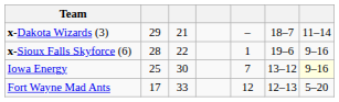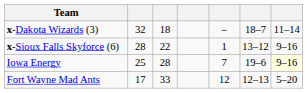 <table class="wikitable" style="text-align:center">
 <tr>
 <th style="width:180px">Team</th>
 <th style="width:30px"></th>
 <th style="width:30px"></th>
 <th style="width:40px"></th>
 <th style="width:40px"></th>
 <th style="width:40px"></th>
 <th style="width:40px"></th>
 </tr>
 <tr>
 <td align=left><strong>x</strong>-<a href='#'>Dakota Wizards</a> (3)</td>
-<td>29</td>
-<td>21</td>
+<td>32</td>
+<td>18</td>
 <td></td>
 <td>–</td>
 <td>18–7</td>
 <td>11–14</td>
 </tr>
 <tr>
 <td align=left><strong>x</strong>-<a href='#'>Sioux Falls Skyforce</a> (6)</td>
 <td>28</td>
 <td>22</td>
 <td></td>
 <td>1</td>
-<td>19–6</td>
+<td>13–12</td>
 <td>9–16</td>
 </tr>
 <tr>
 <td align=left><a href='#'>Iowa Energy</a></td>
 <td>25</td>
-<td>30</td>
+<td>28</td>
 <td></td>
 <td>7</td>
-<td>13–12</td>
+<td>19–6</td>
 <td style="background: lightyellow;">9–16</td>
 </tr>
 <tr>
 <td align=left><a href='#'>Fort Wayne Mad Ants</a></td>
 <td>17</td>
 <td>33</td>
 <td></td>
 <td>12</td>
 <td>12–13</td>
 <td>5–20</td>
 </tr>
 </table>
